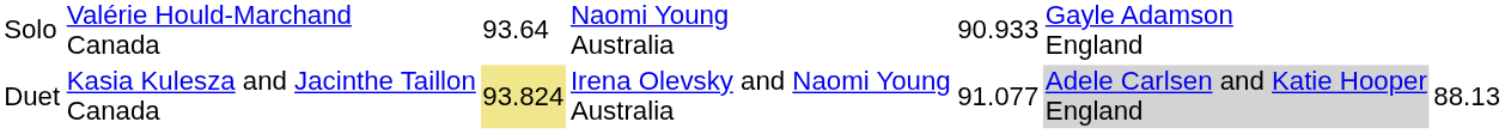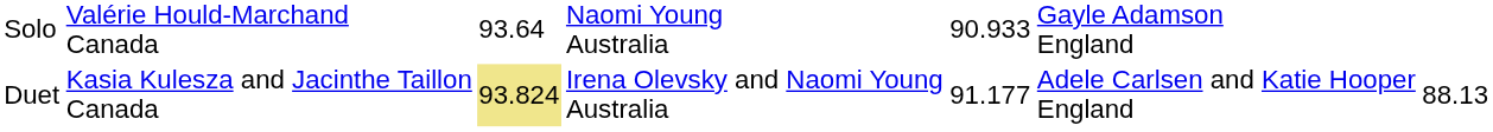 <table>
 <tr>
 <td>Solo</td>
 <td><a href='#'>Valérie Hould-Marchand</a><br> Canada</td>
 <td>93.64</td>
 <td><a href='#'>Naomi Young</a><br> Australia</td>
 <td>90.933</td>
 <td><a href='#'>Gayle Adamson</a><br> England</td>
 <td></td>
 </tr>
 <tr>
 <td>Duet</td>
 <td><a href='#'>Kasia Kulesza</a> and <a href='#'>Jacinthe Taillon</a><br> Canada</td>
 <td style="background: khaki;">93.824</td>
 <td><a href='#'>Irena Olevsky</a> and <a href='#'>Naomi Young</a><br> Australia</td>
-<td>91.077</td>
-<td style="background: lightgrey;"><a href='#'>Adele Carlsen</a> and <a href='#'>Katie Hooper</a><br> England</td>
+<td>91.177</td>
+<td><a href='#'>Adele Carlsen</a> and <a href='#'>Katie Hooper</a><br> England</td>
 <td>88.13</td>
 </tr>
 <tr>
 </tr>
 </table>
